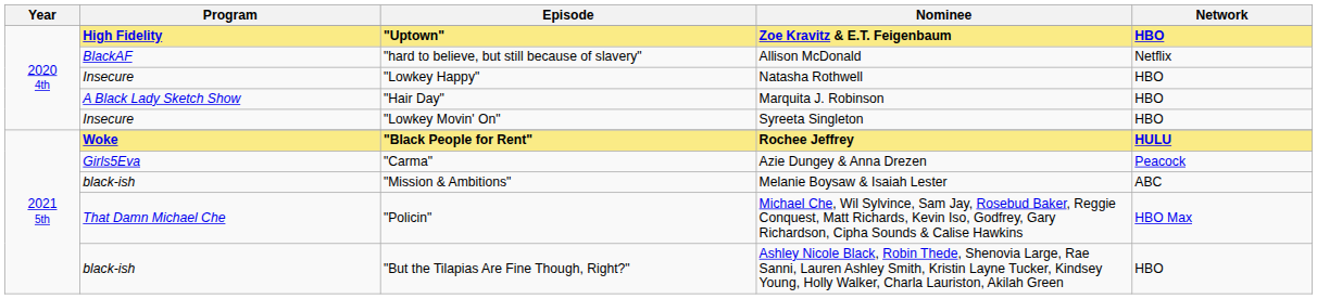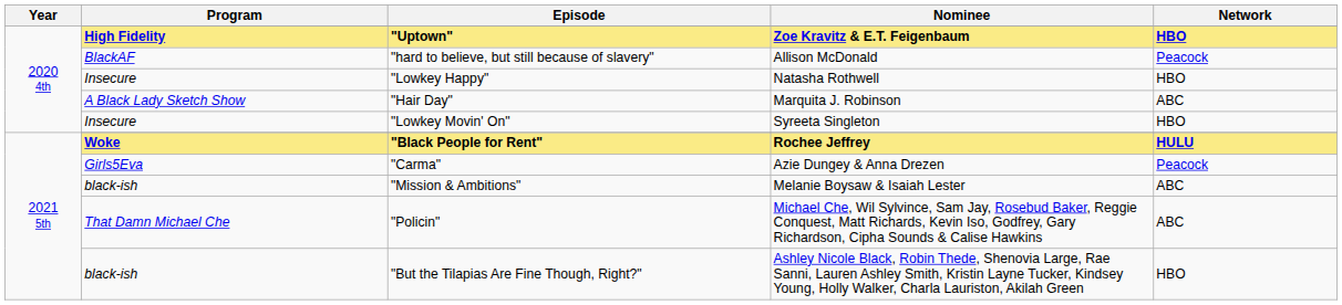 <table class="wikitable" style="width:100%">
 <tr bgcolor="#bebebe">
 <th width="5%">Year</th>
 <th width="20%">Program</th>
 <th width="25%">Episode</th>
 <th width="25%">Nominee</th>
 <th width="12%">Network</th>
 </tr>
 <tr>
 <td rowspan=6 style="text-align:center"><a href='#'>2020</a><br><small><a href='#'>4th</a></small><br></td>
 </tr>
 <tr style="background:#FAEB86">
 <td><strong><a href='#'>High Fidelity</a></strong></td>
 <td><strong>"Uptown"</strong></td>
 <td><strong><a href='#'>Zoe Kravitz</a> & E.T. Feigenbaum</strong></td>
 <td><strong><a href='#'>HBO</a></strong></td>
 </tr>
 <tr>
 <td><em><a href='#'>BlackAF</a></em></td>
 <td>"hard to believe, but still because of slavery"</td>
 <td>Allison McDonald</td>
-<td>Netflix</td>
+<td><a href='#'>Peacock</a></td>
 </tr>
 <tr>
 <td><em>Insecure</em></td>
 <td>"Lowkey Happy"</td>
 <td>Natasha Rothwell</td>
 <td>HBO</td>
 </tr>
 <tr>
 <td><em><a href='#'>A Black Lady Sketch Show</a></em></td>
 <td>"Hair Day"</td>
 <td>Marquita J. Robinson</td>
-<td>HBO</td>
+<td>ABC</td>
 </tr>
 <tr>
 <td><em>Insecure</em></td>
 <td>"Lowkey Movin' On"</td>
 <td>Syreeta Singleton</td>
 <td>HBO</td>
 </tr>
 <tr>
 <td rowspan=6 style="text-align:center"><a href='#'>2021</a><br><small><a href='#'>5th</a></small><br></td>
 </tr>
 <tr style="background:#FAEB86">
 <td><strong><a href='#'>Woke</a></strong></td>
 <td><strong>"Black People for Rent"</strong></td>
 <td><strong>Rochee Jeffrey</strong></td>
 <td><strong><a href='#'>HULU</a></strong></td>
 </tr>
 <tr>
 <td><em><a href='#'>Girls5Eva</a></em></td>
 <td>"Carma"</td>
 <td>Azie Dungey & Anna Drezen</td>
 <td><a href='#'>Peacock</a></td>
 </tr>
 <tr>
 <td><em>black-ish</em></td>
 <td>"Mission & Ambitions"</td>
 <td>Melanie Boysaw & Isaiah Lester</td>
 <td>ABC</td>
 </tr>
 <tr>
 <td><em><a href='#'>That Damn Michael Che</a></em></td>
 <td>"Policin"</td>
 <td><a href='#'>Michael Che</a>, Wil Sylvince, Sam Jay, <a href='#'>Rosebud Baker</a>, Reggie Conquest, Matt Richards, Kevin Iso, Godfrey, Gary Richardson, Cipha Sounds & Calise Hawkins</td>
-<td><a href='#'>HBO Max</a></td>
+<td>ABC</td>
 </tr>
 <tr>
 <td><em>black-ish</em></td>
 <td>"But the Tilapias Are Fine Though, Right?"</td>
 <td><a href='#'>Ashley Nicole Black</a>, <a href='#'>Robin Thede</a>, Shenovia Large, Rae Sanni, Lauren Ashley Smith, Kristin Layne Tucker, Kindsey Young, Holly Walker, Charla Lauriston, Akilah Green</td>
 <td>HBO</td>
 </tr>
 </table>
